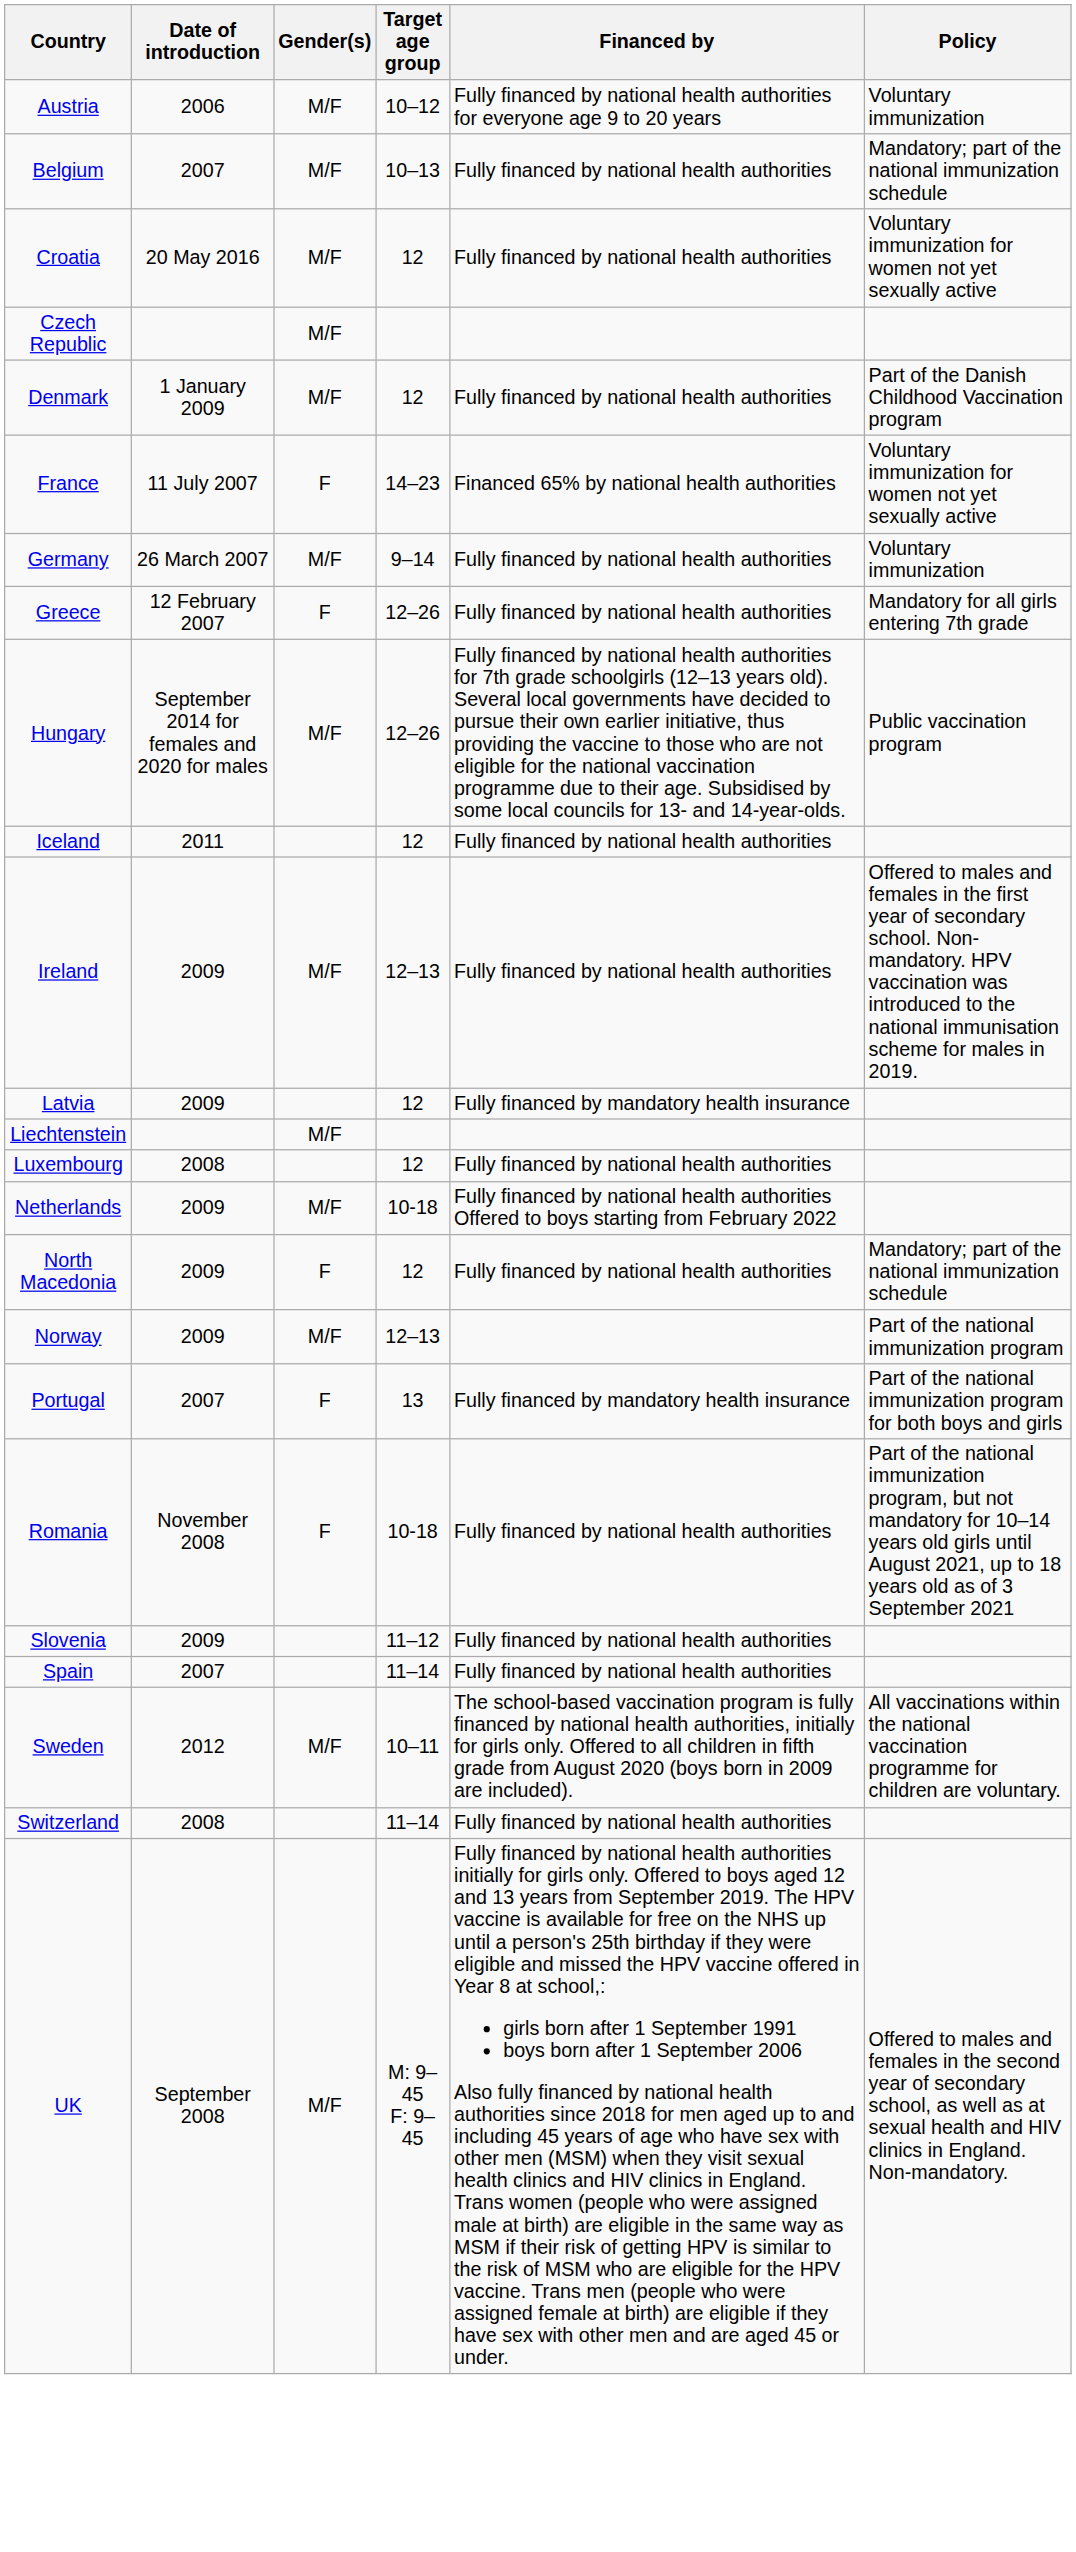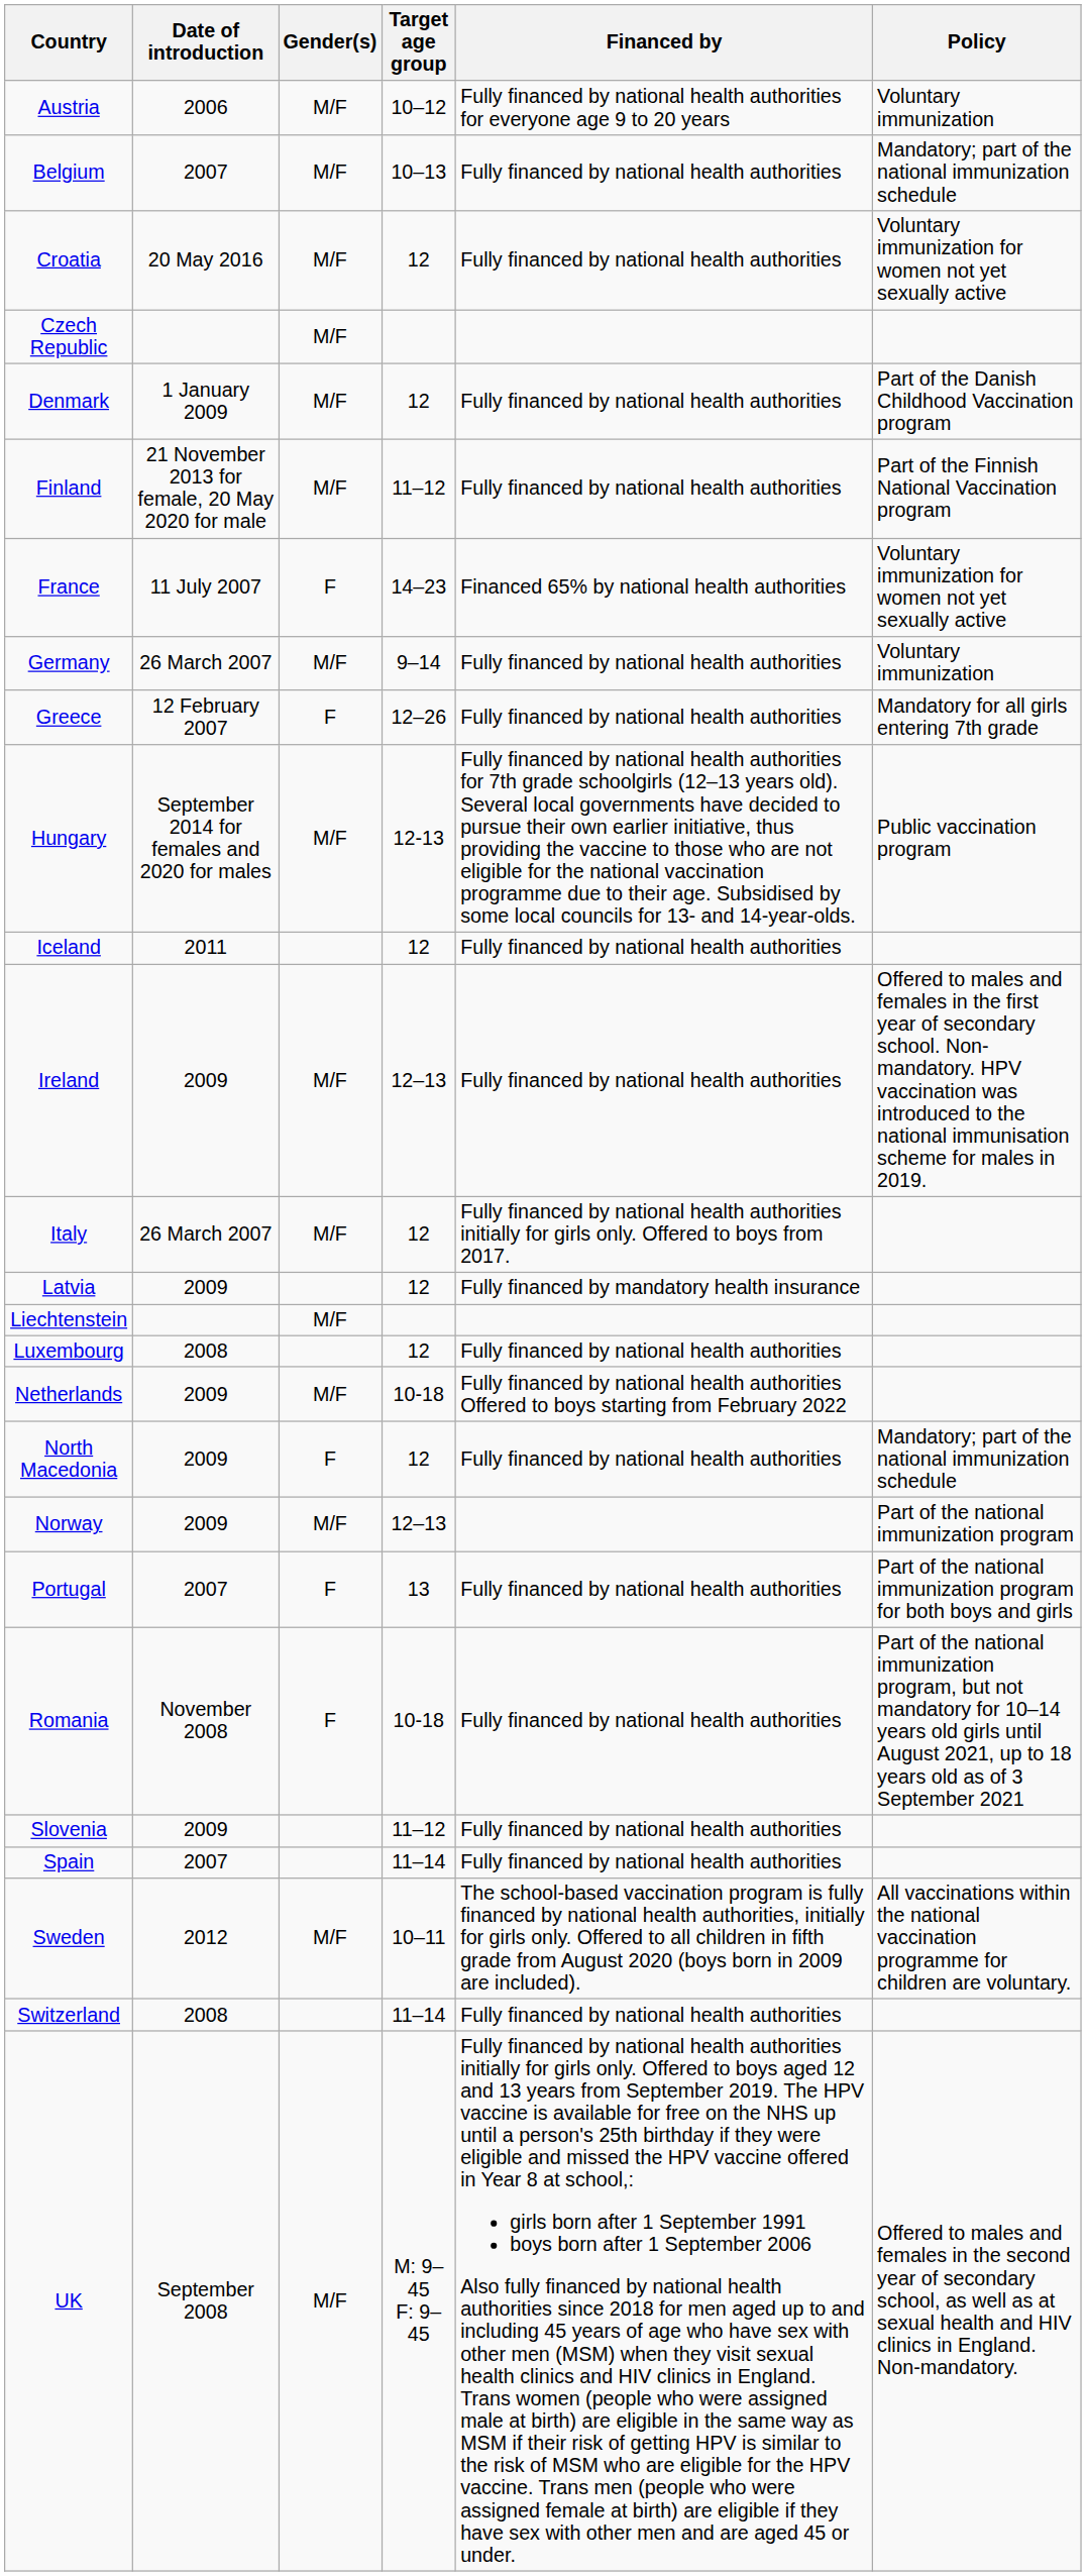 <table class="wikitable">
 <tr>
 <th>Country</th>
 <th>Date of introduction</th>
 <th>Gender(s)</th>
 <th>Target age group</th>
 <th>Financed by</th>
 <th>Policy</th>
 </tr>
 <tr>
 <td align="center"><a href='#'>Austria</a></td>
 <td align="center">2006</td>
 <td align="center">M/F</td>
 <td align="center">10–12</td>
 <td>Fully financed by national health authorities for everyone age 9 to 20 years</td>
 <td>Voluntary immunization</td>
 </tr>
 <tr>
 <td align="center"><a href='#'>Belgium</a></td>
 <td align="center">2007</td>
 <td align="center">M/F</td>
 <td align="center">10–13</td>
 <td>Fully financed by national health authorities</td>
 <td>Mandatory; part of the national immunization schedule</td>
 </tr>
 <tr>
 <td align="center"><a href='#'>Croatia</a></td>
 <td align="center">20 May 2016</td>
 <td align="center">M/F</td>
 <td align="center">12</td>
 <td>Fully financed by national health authorities</td>
 <td>Voluntary immunization for women not yet sexually active</td>
 </tr>
 <tr>
 <td align="center"><a href='#'>Czech Republic</a></td>
 <td align="center"></td>
 <td align="center">M/F</td>
 <td align="center"></td>
 <td></td>
 <td></td>
 </tr>
 <tr>
 <td align="center"><a href='#'>Denmark</a></td>
 <td align="center">1 January 2009</td>
 <td align="center">M/F</td>
 <td align="center">12</td>
 <td>Fully financed by national health authorities</td>
 <td>Part of the Danish Childhood Vaccination program</td>
 </tr>
 <tr>
+<td align="center"><a href='#'>Finland</a></td>
+<td align="center">21 November 2013 for female, 20 May 2020 for male</td>
+<td align="center">M/F</td>
+<td align="center">11–12</td>
+<td>Fully financed by national health authorities</td>
+<td>Part of the Finnish National Vaccination program</td>
+</tr>
+<tr>
 <td align="center"><a href='#'>France</a></td>
 <td align="center">11 July 2007</td>
 <td align="center">F</td>
 <td align="center">14–23</td>
 <td>Financed 65% by national health authorities</td>
 <td>Voluntary immunization for women not yet sexually active</td>
 </tr>
 <tr>
 <td align="center"><a href='#'>Germany</a></td>
 <td align="center">26 March 2007</td>
 <td align="center">M/F</td>
 <td align="center">9–14</td>
 <td>Fully financed by national health authorities</td>
 <td>Voluntary immunization</td>
 </tr>
 <tr>
 <td align="center"><a href='#'>Greece</a></td>
 <td align="center">12 February 2007</td>
 <td align="center">F</td>
 <td align="center">12–26</td>
 <td>Fully financed by national health authorities</td>
 <td>Mandatory for all girls entering 7th grade</td>
 </tr>
 <tr>
 <td align="center"><a href='#'>Hungary</a></td>
 <td align="center">September 2014 for females and 2020 for males</td>
 <td align="center">M/F</td>
-<td align="center">12–26</td>
+<td align="center">12-13</td>
 <td>Fully financed by national health authorities for 7th grade schoolgirls (12–13 years old). Several local governments have decided to pursue their own earlier initiative, thus providing the vaccine to those who are not eligible for the national vaccination programme due to their age. Subsidised by some local councils for 13- and 14-year-olds.</td>
 <td>Public vaccination program</td>
 </tr>
 <tr>
 <td align="center"><a href='#'>Iceland</a></td>
 <td align="center">2011</td>
 <td align="center"></td>
 <td align="center">12</td>
 <td>Fully financed by national health authorities</td>
 <td></td>
 </tr>
 <tr>
 <td align="center"><a href='#'>Ireland</a></td>
 <td align="center">2009</td>
 <td align="center">M/F</td>
 <td align="center">12–13</td>
 <td>Fully financed by national health authorities</td>
 <td>Offered to males and females in the first year of secondary school. Non-mandatory. HPV vaccination was introduced to the national immunisation scheme for males in 2019.</td>
+</tr>
+<tr>
+<td align="center"><a href='#'>Italy</a></td>
+<td align="center">26 March 2007</td>
+<td align="center">M/F</td>
+<td align="center">12</td>
+<td>Fully financed by national health authorities initially for girls only. Offered to boys from 2017.</td>
+<td></td>
 </tr>
 <tr>
 <td align="center"><a href='#'>Latvia</a></td>
 <td align="center">2009</td>
 <td align="center"></td>
 <td align="center">12</td>
 <td>Fully financed by mandatory health insurance</td>
 <td></td>
 </tr>
 <tr>
 <td align="center"><a href='#'>Liechtenstein</a></td>
 <td align="center"></td>
 <td align="center">M/F</td>
 <td align="center"></td>
 <td></td>
 <td></td>
 </tr>
 <tr>
 <td align="center"><a href='#'>Luxembourg</a></td>
 <td align="center">2008</td>
 <td align="center"></td>
 <td align="center">12</td>
 <td>Fully financed by national health authorities</td>
 <td></td>
 </tr>
 <tr>
 <td align="center"><a href='#'>Netherlands</a></td>
 <td align="center">2009</td>
 <td align="center">M/F</td>
 <td align="center">10-18</td>
 <td>Fully financed by national health authorities Offered to boys starting from February 2022</td>
 <td></td>
 </tr>
 <tr>
 <td align="center"><a href='#'>North Macedonia</a></td>
 <td align="center">2009</td>
 <td align="center">F</td>
 <td align="center">12</td>
 <td>Fully financed by national health authorities</td>
 <td>Mandatory; part of the national immunization schedule</td>
 </tr>
 <tr>
 <td align="center"><a href='#'>Norway</a></td>
 <td align="center">2009</td>
 <td align="center">M/F</td>
 <td align="center">12–13</td>
 <td></td>
 <td>Part of the national immunization program</td>
 </tr>
 <tr>
 <td align="center"><a href='#'>Portugal</a></td>
 <td align="center">2007</td>
 <td align="center">F</td>
 <td align="center">13</td>
-<td>Fully financed by mandatory health insurance</td>
+<td>Fully financed by national health authorities</td>
 <td>Part of the national immunization program for both boys and girls</td>
 </tr>
 <tr>
 <td align="center"><a href='#'>Romania</a></td>
 <td align="center">November 2008</td>
 <td align="center">F</td>
 <td align="center">10-18</td>
 <td>Fully financed by national health authorities</td>
 <td>Part of the national immunization program, but not mandatory for 10–14 years old girls until August 2021, up to 18 years old as of 3 September 2021</td>
 </tr>
 <tr>
 <td align="center"><a href='#'>Slovenia</a></td>
 <td align="center">2009</td>
 <td align="center"></td>
 <td align="center">11–12</td>
 <td>Fully financed by national health authorities</td>
 <td></td>
 </tr>
 <tr>
 <td align="center"><a href='#'>Spain</a></td>
 <td align="center">2007</td>
 <td align="center"></td>
 <td align="center">11–14</td>
 <td>Fully financed by national health authorities</td>
 <td></td>
 </tr>
 <tr>
 <td align="center"><a href='#'>Sweden</a></td>
 <td align="center">2012</td>
 <td align="center">M/F</td>
 <td align="center">10–11</td>
 <td>The school-based vaccination program is fully financed by national health authorities, initially for girls only. Offered to all children in fifth grade from August 2020 (boys born in 2009 are included).</td>
 <td>All vaccinations within the national vaccination programme for children are voluntary.</td>
 </tr>
 <tr>
 <td align="center"><a href='#'>Switzerland</a></td>
 <td align="center">2008</td>
 <td align="center"></td>
 <td align="center">11–14</td>
 <td>Fully financed by national health authorities</td>
 <td></td>
 </tr>
 <tr>
 <td align="center"><a href='#'>UK</a></td>
 <td align="center">September 2008</td>
 <td align="center">M/F</td>
 <td align="center">M: 9–45<br>F: 9–45</td>
 <td>Fully financed by national health authorities initially for girls only. Offered to boys aged 12 and 13 years from September 2019. The HPV vaccine is available for free on the NHS up until a person's 25th birthday if they were eligible and missed the HPV vaccine offered in Year 8 at school,:<br><ul><li>girls born after 1 September 1991</li><li>boys born after 1 September 2006</li></ul>Also fully financed by national health authorities since 2018 for men aged up to and including 45 years of age who have sex with other men (MSM) when they visit sexual health clinics and HIV clinics in England. Trans women (people who were assigned male at birth) are eligible in the same way as MSM if their risk of getting HPV is similar to the risk of MSM who are eligible for the HPV vaccine. Trans men (people who were assigned female at birth) are eligible if they have sex with other men and are aged 45 or under.</td>
 <td>Offered to males and females in the second year of secondary school, as well as at sexual health and HIV clinics in England. Non-mandatory.</td>
 </tr>
 </table>
